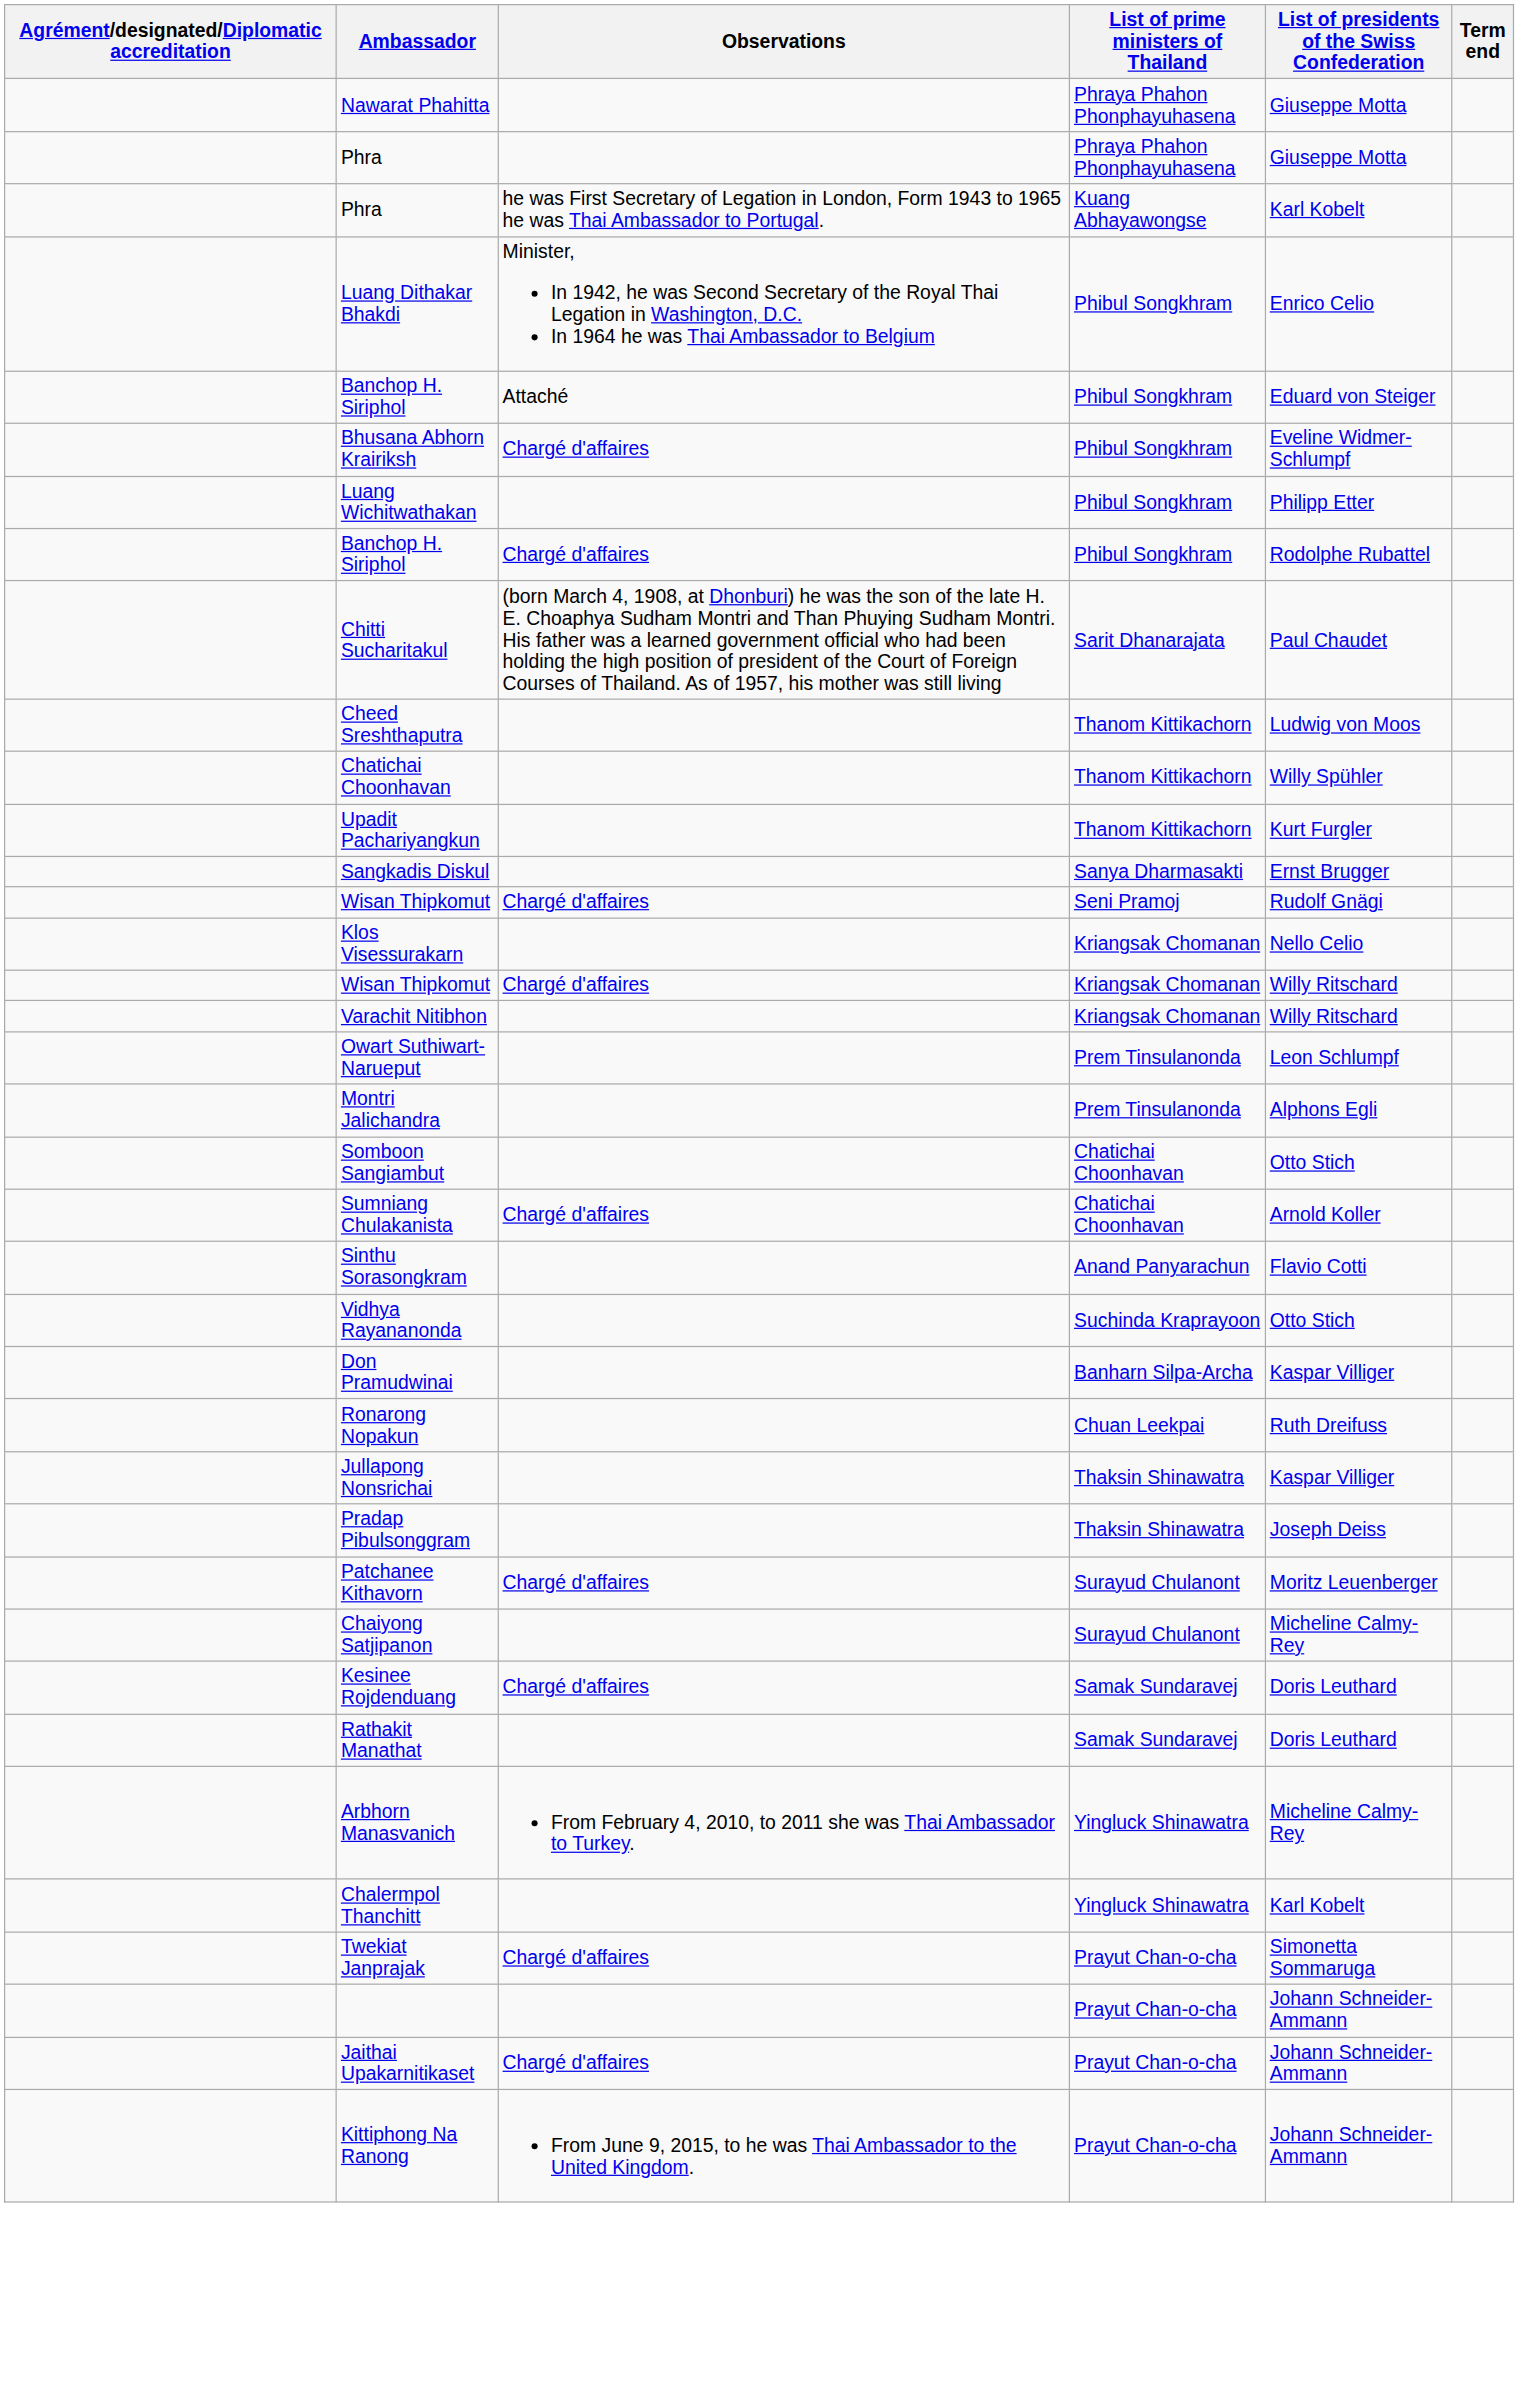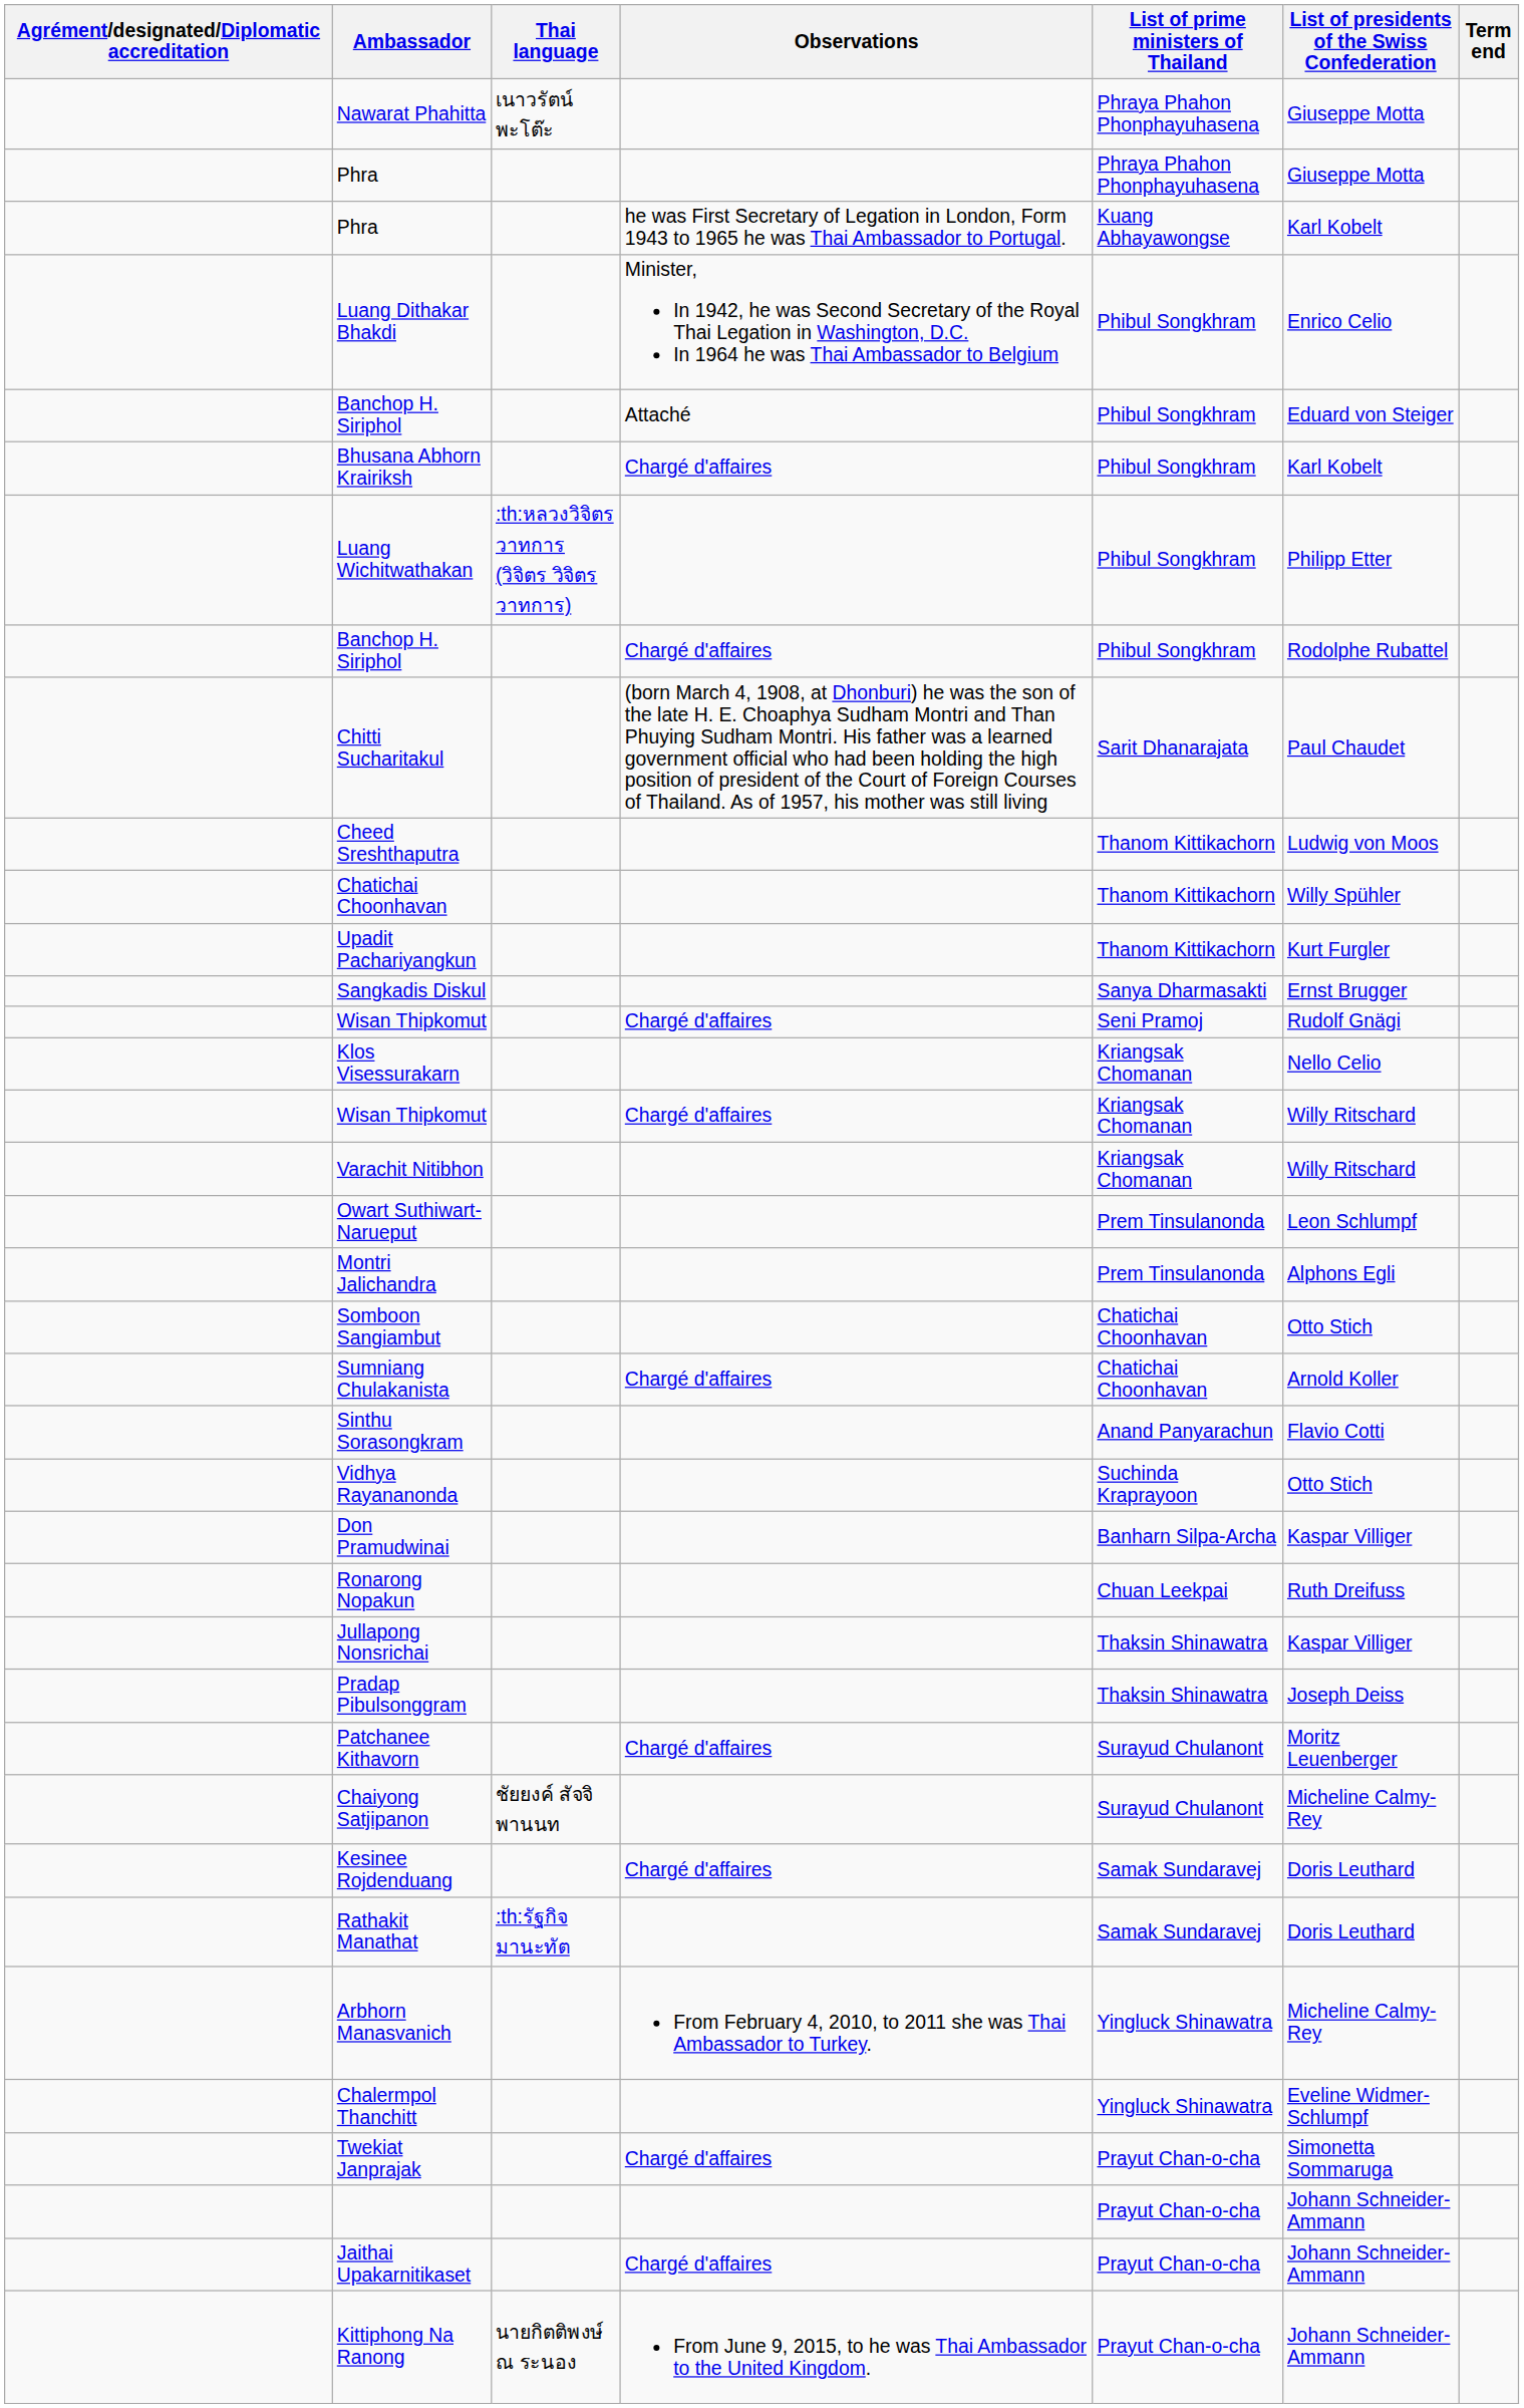 <table class="wikitable sortable">
 <tr>
 <th><a href='#'>Agrément</a>/designated/<a href='#'>Diplomatic accreditation</a></th>
 <th><a href='#'>Ambassador</a></th>
+<th><a href='#'>Thai language</a></th>
 <th>Observations</th>
 <th><a href='#'>List of prime ministers of Thailand</a></th>
 <th><a href='#'>List of presidents of the Swiss Confederation</a></th>
 <th>Term end</th>
 </tr>
 <tr>
 <td></td>
 <td><a href='#'>Nawarat Phahitta</a></td>
+<td>เนาวรัตน์พะโต๊ะ</td>
 <td></td>
 <td><a href='#'>Phraya Phahon Phonphayuhasena</a></td>
 <td><a href='#'>Giuseppe Motta</a></td>
 <td></td>
 </tr>
 <tr>
 <td></td>
 <td>Phra </td>
 <td></td>
+<td></td>
 <td><a href='#'>Phraya Phahon Phonphayuhasena</a></td>
 <td><a href='#'>Giuseppe Motta</a></td>
 <td></td>
 </tr>
 <tr>
 <td></td>
 <td>Phra </td>
+<td></td>
 <td>he was First Secretary of Legation in London, Form 1943 to 1965 he was <a href='#'>Thai Ambassador to Portugal</a>.</td>
 <td><a href='#'>Kuang Abhayawongse</a></td>
 <td><a href='#'>Karl Kobelt</a></td>
 <td></td>
 </tr>
 <tr>
 <td></td>
 <td><a href='#'>Luang Dithakar Bhakdi</a></td>
+<td></td>
 <td>Minister,<br><ul><li>In 1942, he was Second Secretary of the Royal Thai Legation in <a href='#'>Washington, D.C.</a></li><li>In 1964 he was <a href='#'>Thai Ambassador to Belgium</a></li></ul></td>
 <td><a href='#'>Phibul Songkhram</a></td>
 <td><a href='#'>Enrico Celio</a></td>
 <td></td>
 </tr>
 <tr>
 <td></td>
 <td><a href='#'>Banchop H. Siriphol</a></td>
+<td></td>
 <td>Attaché</td>
 <td><a href='#'>Phibul Songkhram</a></td>
 <td><a href='#'>Eduard von Steiger</a></td>
 <td></td>
 </tr>
 <tr>
 <td></td>
 <td><a href='#'>Bhusana Abhorn Krairiksh</a></td>
+<td></td>
 <td><a href='#'>Chargé d'affaires</a></td>
 <td><a href='#'>Phibul Songkhram</a></td>
-<td><a href='#'>Eveline Widmer-Schlumpf</a></td>
+<td><a href='#'>Karl Kobelt</a></td>
 <td></td>
 </tr>
 <tr>
 <td></td>
 <td><a href='#'>Luang Wichitwathakan</a></td>
+<td><a href='#'>:th:หลวงวิจิตรวาทการ (วิจิตร วิจิตรวาทการ)</a></td>
 <td></td>
 <td><a href='#'>Phibul Songkhram</a></td>
 <td><a href='#'>Philipp Etter</a></td>
 <td></td>
 </tr>
 <tr>
 <td></td>
 <td><a href='#'>Banchop H. Siriphol</a></td>
+<td></td>
 <td><a href='#'>Chargé d'affaires</a></td>
 <td><a href='#'>Phibul Songkhram</a></td>
 <td><a href='#'>Rodolphe Rubattel</a></td>
 <td></td>
 </tr>
 <tr>
 <td></td>
 <td><a href='#'>Chitti Sucharitakul</a></td>
+<td></td>
 <td>(born March 4, 1908, at <a href='#'>Dhonburi</a>) he was the son of the late H. E. Choaphya Sudham Montri and Than Phuying Sudham Montri. His father was a learned government official who had been holding the high position of president of the Court of Foreign Courses of Thailand. As of 1957, his mother was still living</td>
 <td><a href='#'>Sarit Dhanarajata</a></td>
 <td><a href='#'>Paul Chaudet</a></td>
 <td></td>
 </tr>
 <tr>
 <td></td>
 <td><a href='#'>Cheed Sreshthaputra</a></td>
 <td></td>
+<td></td>
 <td><a href='#'>Thanom Kittikachorn</a></td>
 <td><a href='#'>Ludwig von Moos</a></td>
 <td></td>
 </tr>
 <tr>
 <td></td>
 <td><a href='#'>Chatichai Choonhavan</a></td>
+<td></td>
 <td></td>
 <td><a href='#'>Thanom Kittikachorn</a></td>
 <td><a href='#'>Willy Spühler</a></td>
 <td></td>
 </tr>
 <tr>
 <td></td>
 <td><a href='#'>Upadit Pachariyangkun</a></td>
 <td></td>
+<td></td>
 <td><a href='#'>Thanom Kittikachorn</a></td>
 <td><a href='#'>Kurt Furgler</a></td>
 <td></td>
 </tr>
 <tr>
 <td></td>
 <td><a href='#'>Sangkadis Diskul</a></td>
 <td></td>
+<td></td>
 <td><a href='#'>Sanya Dharmasakti</a></td>
 <td><a href='#'>Ernst Brugger</a></td>
 <td></td>
 </tr>
 <tr>
 <td></td>
 <td><a href='#'>Wisan Thipkomut</a></td>
+<td></td>
 <td><a href='#'>Chargé d'affaires</a></td>
 <td><a href='#'>Seni Pramoj</a></td>
 <td><a href='#'>Rudolf Gnägi</a></td>
 <td></td>
 </tr>
 <tr>
 <td></td>
 <td><a href='#'>Klos Visessurakarn</a></td>
 <td></td>
+<td></td>
 <td><a href='#'>Kriangsak Chomanan</a></td>
 <td><a href='#'>Nello Celio</a></td>
 <td></td>
 </tr>
 <tr>
 <td></td>
 <td><a href='#'>Wisan Thipkomut</a></td>
+<td></td>
 <td><a href='#'>Chargé d'affaires</a></td>
 <td><a href='#'>Kriangsak Chomanan</a></td>
 <td><a href='#'>Willy Ritschard</a></td>
 <td></td>
 </tr>
 <tr>
 <td></td>
 <td><a href='#'>Varachit Nitibhon</a></td>
 <td></td>
+<td></td>
 <td><a href='#'>Kriangsak Chomanan</a></td>
 <td><a href='#'>Willy Ritschard</a></td>
 <td></td>
 </tr>
 <tr>
 <td></td>
 <td><a href='#'>Owart Suthiwart-Narueput</a></td>
+<td></td>
 <td></td>
 <td><a href='#'>Prem Tinsulanonda</a></td>
 <td><a href='#'>Leon Schlumpf</a></td>
 <td></td>
 </tr>
 <tr>
 <td></td>
 <td><a href='#'>Montri Jalichandra</a></td>
 <td></td>
+<td></td>
 <td><a href='#'>Prem Tinsulanonda</a></td>
 <td><a href='#'>Alphons Egli</a></td>
 <td></td>
 </tr>
 <tr>
 <td></td>
 <td><a href='#'>Somboon Sangiambut</a></td>
 <td></td>
+<td></td>
 <td><a href='#'>Chatichai Choonhavan</a></td>
 <td><a href='#'>Otto Stich</a></td>
 <td></td>
 </tr>
 <tr>
 <td></td>
 <td><a href='#'>Sumniang Chulakanista</a></td>
+<td></td>
 <td><a href='#'>Chargé d'affaires</a></td>
 <td><a href='#'>Chatichai Choonhavan</a></td>
 <td><a href='#'>Arnold Koller</a></td>
 <td></td>
 </tr>
 <tr>
 <td></td>
 <td><a href='#'>Sinthu Sorasongkram</a></td>
 <td></td>
+<td></td>
 <td><a href='#'>Anand Panyarachun</a></td>
 <td><a href='#'>Flavio Cotti</a></td>
 <td></td>
 </tr>
 <tr>
 <td></td>
 <td><a href='#'>Vidhya Rayananonda</a></td>
+<td></td>
 <td></td>
 <td><a href='#'>Suchinda Kraprayoon</a></td>
 <td><a href='#'>Otto Stich</a></td>
 <td></td>
 </tr>
 <tr>
 <td></td>
 <td><a href='#'>Don Pramudwinai</a></td>
 <td></td>
+<td></td>
 <td><a href='#'>Banharn Silpa-Archa</a></td>
 <td><a href='#'>Kaspar Villiger</a></td>
 <td></td>
 </tr>
 <tr>
 <td></td>
 <td><a href='#'>Ronarong Nopakun</a></td>
+<td></td>
 <td></td>
 <td><a href='#'>Chuan Leekpai</a></td>
 <td><a href='#'>Ruth Dreifuss</a></td>
 <td></td>
 </tr>
 <tr>
 <td></td>
 <td><a href='#'>Jullapong Nonsrichai</a></td>
 <td></td>
+<td></td>
 <td><a href='#'>Thaksin Shinawatra</a></td>
 <td><a href='#'>Kaspar Villiger</a></td>
 <td></td>
 </tr>
 <tr>
 <td></td>
 <td><a href='#'>Pradap Pibulsonggram</a></td>
 <td></td>
+<td></td>
 <td><a href='#'>Thaksin Shinawatra</a></td>
 <td><a href='#'>Joseph Deiss</a></td>
 <td></td>
 </tr>
 <tr>
 <td></td>
 <td><a href='#'>Patchanee Kithavorn</a></td>
+<td></td>
 <td><a href='#'>Chargé d'affaires</a></td>
 <td><a href='#'>Surayud Chulanont</a></td>
 <td><a href='#'>Moritz Leuenberger</a></td>
 <td></td>
 </tr>
 <tr>
 <td></td>
 <td><a href='#'>Chaiyong Satjipanon</a></td>
+<td>ชัยยงค์ สัจจิพานนท</td>
 <td></td>
 <td><a href='#'>Surayud Chulanont</a></td>
 <td><a href='#'>Micheline Calmy-Rey</a></td>
 <td></td>
 </tr>
 <tr>
 <td></td>
 <td><a href='#'>Kesinee Rojdenduang</a></td>
+<td></td>
 <td><a href='#'>Chargé d'affaires</a></td>
 <td><a href='#'>Samak Sundaravej</a></td>
 <td><a href='#'>Doris Leuthard</a></td>
 <td></td>
 </tr>
 <tr>
 <td></td>
 <td><a href='#'>Rathakit Manathat</a></td>
+<td><a href='#'>:th:รัฐกิจ มานะทัต</a></td>
 <td></td>
 <td><a href='#'>Samak Sundaravej</a></td>
 <td><a href='#'>Doris Leuthard</a></td>
 <td></td>
 </tr>
 <tr>
 <td></td>
 <td><a href='#'>Arbhorn Manasvanich</a></td>
+<td></td>
 <td><br><ul><li>From February 4, 2010, to 2011 she was <a href='#'>Thai Ambassador to Turkey</a>.</li></ul></td>
 <td><a href='#'>Yingluck Shinawatra</a></td>
 <td><a href='#'>Micheline Calmy-Rey</a></td>
 <td></td>
 </tr>
 <tr>
 <td></td>
 <td><a href='#'>Chalermpol Thanchitt</a></td>
 <td></td>
+<td></td>
 <td><a href='#'>Yingluck Shinawatra</a></td>
-<td><a href='#'>Karl Kobelt</a></td>
+<td><a href='#'>Eveline Widmer-Schlumpf</a></td>
 <td></td>
 </tr>
 <tr>
 <td></td>
 <td><a href='#'>Twekiat Janprajak</a></td>
+<td></td>
 <td><a href='#'>Chargé d'affaires</a></td>
 <td><a href='#'>Prayut Chan-o-cha</a></td>
 <td><a href='#'>Simonetta Sommaruga</a></td>
 <td></td>
 </tr>
 <tr>
+<td></td>
 <td></td>
 <td></td>
 <td></td>
 <td><a href='#'>Prayut Chan-o-cha</a></td>
 <td><a href='#'>Johann Schneider-Ammann</a></td>
 <td></td>
 </tr>
 <tr>
 <td></td>
 <td><a href='#'>Jaithai Upakarnitikaset</a></td>
+<td></td>
 <td><a href='#'>Chargé d'affaires</a></td>
 <td><a href='#'>Prayut Chan-o-cha</a></td>
 <td><a href='#'>Johann Schneider-Ammann</a></td>
 <td></td>
 </tr>
 <tr>
 <td></td>
 <td><a href='#'>Kittiphong Na Ranong</a></td>
+<td>นายกิตติพงษ์ ณ ระนอง</td>
 <td><br><ul><li>From June 9, 2015, to  he was <a href='#'>Thai Ambassador to the United Kingdom</a>.</li></ul></td>
 <td><a href='#'>Prayut Chan-o-cha</a></td>
 <td><a href='#'>Johann Schneider-Ammann</a></td>
 <td></td>
 </tr>
 </table>
